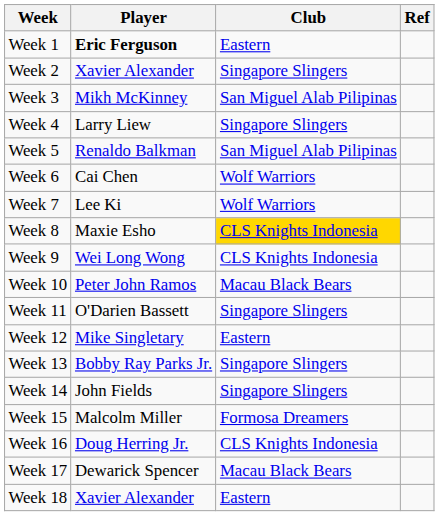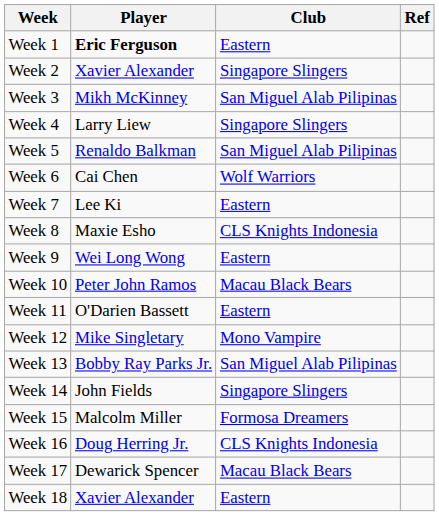 <table class="wikitable">
 <tr>
 <th>Week</th>
 <th>Player</th>
 <th>Club</th>
 <th>Ref</th>
 </tr>
 <tr>
 <td>Week 1</td>
 <td><strong> Eric Ferguson</strong></td>
 <td> <a href='#'>Eastern</a></td>
 <td align=center></td>
 </tr>
 <tr>
 <td>Week 2</td>
 <td> <a href='#'>Xavier Alexander</a></td>
 <td> <a href='#'>Singapore Slingers</a></td>
 <td align=center></td>
 </tr>
 <tr>
 <td>Week 3</td>
 <td> <a href='#'>Mikh McKinney</a></td>
 <td> <a href='#'>San Miguel Alab Pilipinas</a></td>
 <td align=center></td>
 </tr>
 <tr>
 <td>Week 4</td>
 <td> Larry Liew</td>
 <td> <a href='#'>Singapore Slingers</a></td>
 <td align=center></td>
 </tr>
 <tr>
 <td>Week 5</td>
 <td> <a href='#'>Renaldo Balkman</a></td>
 <td> <a href='#'>San Miguel Alab Pilipinas</a></td>
 <td align=center></td>
 </tr>
 <tr>
 <td>Week 6</td>
 <td> Cai Chen</td>
 <td> <a href='#'>Wolf Warriors</a></td>
 <td align=center></td>
 </tr>
 <tr>
 <td>Week 7</td>
 <td> Lee Ki</td>
-<td> <a href='#'>Wolf Warriors</a></td>
+<td> <a href='#'>Eastern</a></td>
 <td align=center></td>
 </tr>
 <tr>
 <td>Week 8</td>
 <td> Maxie Esho</td>
-<td style="background: gold;"> <a href='#'>CLS Knights Indonesia</a></td>
+<td> <a href='#'>CLS Knights Indonesia</a></td>
 <td align=center></td>
 </tr>
 <tr>
 <td>Week 9</td>
 <td> <a href='#'>Wei Long Wong</a></td>
-<td> <a href='#'>CLS Knights Indonesia</a></td>
+<td> <a href='#'>Eastern</a></td>
 <td align=center></td>
 </tr>
 <tr>
 <td>Week 10</td>
 <td> <a href='#'>Peter John Ramos</a></td>
 <td> <a href='#'>Macau Black Bears</a></td>
 <td align=center></td>
 </tr>
 <tr>
 <td>Week 11</td>
 <td>  O'Darien Bassett</td>
-<td> <a href='#'>Singapore Slingers</a></td>
+<td> <a href='#'>Eastern</a></td>
 <td align=center></td>
 </tr>
 <tr>
 <td>Week 12</td>
 <td> <a href='#'>Mike Singletary</a></td>
-<td> <a href='#'>Eastern</a></td>
+<td> <a href='#'>Mono Vampire</a></td>
 <td align=center></td>
 </tr>
 <tr>
 <td>Week 13</td>
 <td>  <a href='#'>Bobby Ray Parks Jr.</a></td>
-<td> <a href='#'>Singapore Slingers</a></td>
+<td> <a href='#'>San Miguel Alab Pilipinas</a></td>
 <td align=center></td>
 </tr>
 <tr>
 <td>Week 14</td>
 <td> John Fields</td>
 <td> <a href='#'>Singapore Slingers</a></td>
 <td align=center></td>
 </tr>
 <tr>
 <td>Week 15</td>
 <td> Malcolm Miller</td>
 <td> <a href='#'>Formosa Dreamers</a></td>
 <td align=center></td>
 </tr>
 <tr>
 <td>Week 16</td>
 <td> <a href='#'>Doug Herring Jr.</a></td>
 <td> <a href='#'>CLS Knights Indonesia</a></td>
 <td align=center></td>
 </tr>
 <tr>
 <td>Week 17</td>
 <td> Dewarick Spencer</td>
 <td> <a href='#'>Macau Black Bears</a></td>
 <td></td>
 </tr>
 <tr>
 <td>Week 18</td>
 <td> <a href='#'>Xavier Alexander</a></td>
 <td> <a href='#'>Eastern</a></td>
 <td></td>
 </tr>
 </table>
